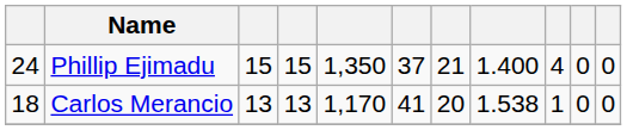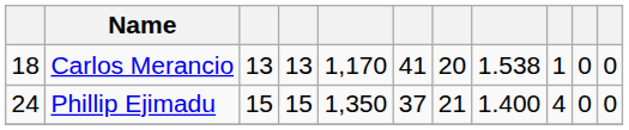 <table class="wikitable sortable" style="text-align:center; font-size:100%;">
 <tr>
 <th></th>
 <th>Name</th>
 <th></th>
 <th></th>
 <th></th>
 <th></th>
 <th></th>
 <th></th>
 <th></th>
 <th></th>
 <th></th>
 </tr>
 <tr>
+<td>18</td>
+<td align=left> <a href='#'>Carlos Merancio</a></td>
+<td>13</td>
+<td>13</td>
+<td>1,170</td>
+<td>41</td>
+<td>20</td>
+<td>1.538</td>
+<td>1</td>
+<td>0</td>
+<td>0</td>
+</tr>
+<tr>
 <td>24</td>
 <td align=left> <a href='#'>Phillip Ejimadu</a></td>
 <td>15</td>
 <td>15</td>
 <td>1,350</td>
 <td>37</td>
 <td>21</td>
 <td>1.400</td>
 <td>4</td>
 <td>0</td>
 <td>0</td>
 </tr>
 <tr>
-<td>18</td>
-<td align=left> <a href='#'>Carlos Merancio</a></td>
-<td>13</td>
-<td>13</td>
-<td>1,170</td>
-<td>41</td>
-<td>20</td>
-<td>1.538</td>
-<td>1</td>
-<td>0</td>
-<td>0</td>
-</tr>
-<tr>
 </tr>
 </table>
